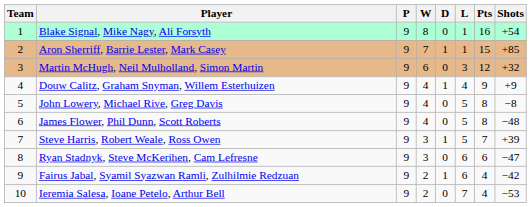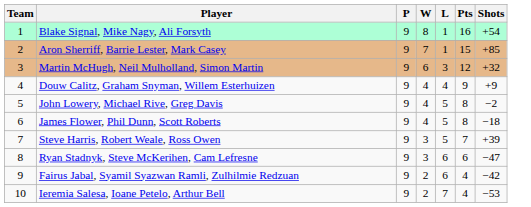 <table class="wikitable" style="font-size: 100%">
 <tr>
 <th width=20>Team</th>
 <th width=500>Player</th>
 <th width=20>P</th>
 <th width=20>W</th>
-<th width=20>D</th>
 <th width=20>L</th>
 <th width=20>Pts</th>
 <th width=20>Shots</th>
 </tr>
 <tr align=center style="background: #ADFFD6;">
 <td>1</td>
 <td align="left"> <a href='#'>Blake Signal</a>, <a href='#'>Mike Nagy</a>, <a href='#'>Ali Forsyth</a></td>
 <td>9</td>
 <td>8</td>
-<td>0</td>
 <td>1</td>
 <td>16</td>
 <td>+54</td>
 </tr>
 <tr align=center style="background: #E6B88A;">
 <td>2</td>
 <td align="left"> <a href='#'>Aron Sherriff</a>, <a href='#'>Barrie Lester</a>, <a href='#'>Mark Casey</a></td>
 <td>9</td>
 <td>7</td>
 <td>1</td>
-<td>1</td>
 <td>15</td>
 <td>+85</td>
 </tr>
 <tr align=center style="background: #E6B88A;">
 <td>3</td>
 <td align="left"> <a href='#'>Martin McHugh</a>, <a href='#'>Neil Mulholland</a>, <a href='#'>Simon Martin</a></td>
 <td>9</td>
 <td>6</td>
-<td>0</td>
 <td>3</td>
 <td>12</td>
 <td>+32</td>
 </tr>
 <tr align=center>
 <td>4</td>
 <td align="left"> <a href='#'>Douw Calitz</a>, <a href='#'>Graham Snyman</a>, <a href='#'>Willem Esterhuizen</a></td>
 <td>9</td>
 <td>4</td>
-<td>1</td>
 <td>4</td>
 <td>9</td>
 <td>+9</td>
 </tr>
 <tr align=center>
 <td>5</td>
 <td align="left"> <a href='#'>John Lowery</a>, <a href='#'>Michael Rive</a>, <a href='#'>Greg Davis</a></td>
 <td>9</td>
 <td>4</td>
-<td>0</td>
 <td>5</td>
 <td>8</td>
-<td>−8</td>
+<td>−2</td>
 </tr>
 <tr align=center>
 <td>6</td>
 <td align="left"> <a href='#'>James Flower</a>, <a href='#'>Phil Dunn</a>, <a href='#'>Scott Roberts</a></td>
 <td>9</td>
 <td>4</td>
-<td>0</td>
 <td>5</td>
 <td>8</td>
-<td>−48</td>
+<td>−18</td>
 </tr>
 <tr align=center>
 <td>7</td>
 <td align="left"> <a href='#'>Steve Harris</a>, <a href='#'>Robert Weale</a>, <a href='#'>Ross Owen</a></td>
 <td>9</td>
 <td>3</td>
-<td>1</td>
 <td>5</td>
 <td>7</td>
 <td>+39</td>
 </tr>
 <tr align=center>
 <td>8</td>
 <td align="left"> <a href='#'>Ryan Stadnyk</a>, <a href='#'>Steve McKerihen</a>, <a href='#'>Cam Lefresne</a></td>
 <td>9</td>
 <td>3</td>
-<td>0</td>
 <td>6</td>
 <td>6</td>
 <td>−47</td>
 </tr>
 <tr align=center>
 <td>9</td>
 <td align="left"> <a href='#'>Fairus Jabal</a>, <a href='#'>Syamil Syazwan Ramli</a>, <a href='#'>Zulhilmie Redzuan</a></td>
 <td>9</td>
 <td>2</td>
-<td>1</td>
 <td>6</td>
 <td>4</td>
 <td>−42</td>
 </tr>
 <tr align=center>
 <td>10</td>
 <td align="left"> <a href='#'>Ieremia Salesa</a>, <a href='#'>Ioane Petelo</a>, <a href='#'>Arthur Bell</a></td>
 <td>9</td>
 <td>2</td>
-<td>0</td>
 <td>7</td>
 <td>4</td>
 <td>−53</td>
 </tr>
 </table>
